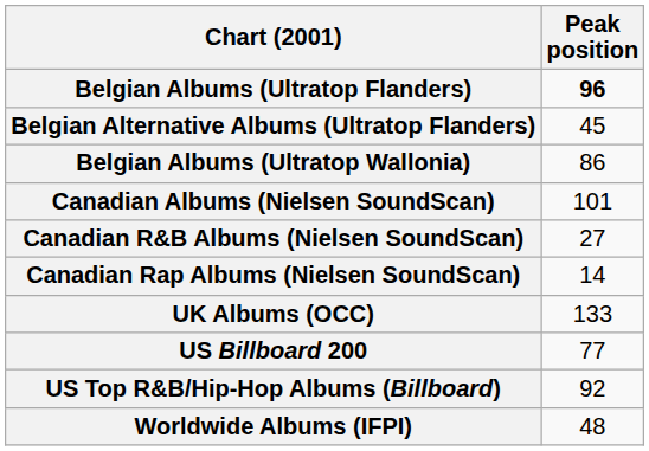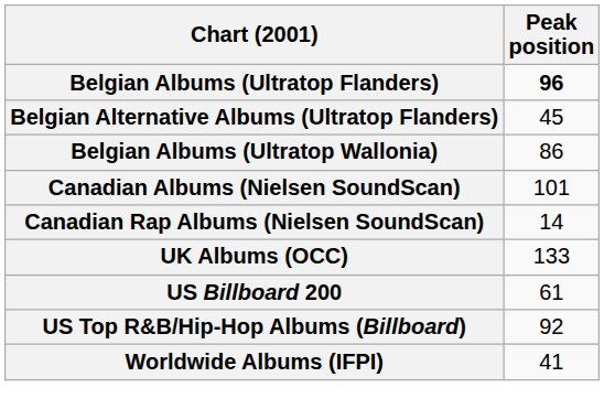 <table class="wikitable sortable plainrowheaders" style="text-align:center">
 <tr>
 <th scope="col">Chart (2001)</th>
 <th scope="col">Peak<br>position</th>
 </tr>
 <tr>
 <th scope="row">Belgian Albums (Ultratop Flanders)</th>
 <td><strong>96</strong></td>
 </tr>
 <tr>
 <th scope="row">Belgian Alternative Albums (Ultratop Flanders)</th>
 <td>45</td>
 </tr>
 <tr>
 <th scope="row">Belgian Albums (Ultratop Wallonia)</th>
 <td>86</td>
 </tr>
 <tr>
 <th scope="row">Canadian Albums (Nielsen SoundScan)</th>
 <td>101</td>
 </tr>
 <tr>
-<th scope="row">Canadian R&B Albums (Nielsen SoundScan)</th>
-<td>27</td>
-</tr>
-<tr>
 <th scope="row">Canadian Rap Albums (Nielsen SoundScan)</th>
 <td>14</td>
 </tr>
 <tr>
 <th scope="row">UK Albums (OCC)</th>
 <td>133</td>
 </tr>
 <tr>
 <th scope="row">US <em>Billboard</em> 200</th>
-<td>77</td>
+<td>61</td>
 </tr>
 <tr>
 <th scope="row">US Top R&B/Hip-Hop Albums (<em>Billboard</em>)</th>
 <td>92</td>
 </tr>
 <tr>
 <th scope="row">Worldwide Albums (IFPI)</th>
-<td>48</td>
+<td>41</td>
 </tr>
 </table>
